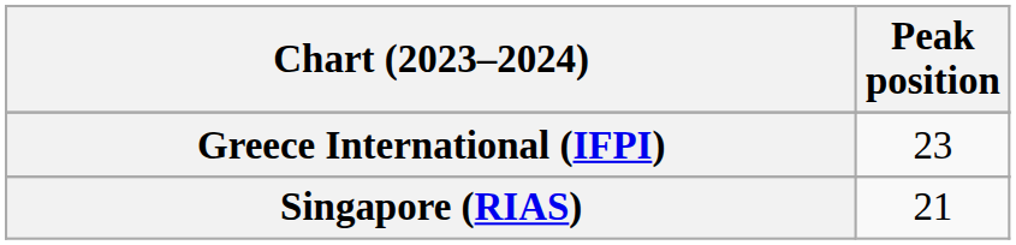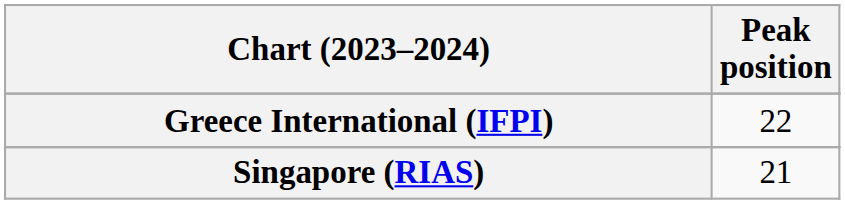 <table class="wikitable sortable plainrowheaders" style="text-align:center">
 <tr>
 <th scope="col" style="width:21em;">Chart (2023–2024)</th>
 <th scope="col">Peak<br>position</th>
 </tr>
 <tr>
 </tr>
 <tr>
 </tr>
 <tr>
 <th scope="row">Greece International (<a href='#'>IFPI</a>)</th>
-<td>23</td>
+<td>22</td>
 </tr>
 <tr>
 </tr>
 <tr>
 </tr>
 <tr>
 <th scope="row">Singapore (<a href='#'>RIAS</a>)</th>
 <td>21</td>
 </tr>
 </table>
